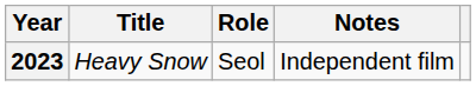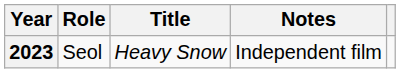 <table class="wikitable plainrowheaders">
 <tr>
 <th scope="col">Year</th>
+<th scope="col">Role</th>
 <th scope="col">Title</th>
-<th scope="col">Role</th>
 <th scope="col">Notes</th>
 <th scope="col" class="unsortable"></th>
 </tr>
 <tr>
 <th scope="row">2023</th>
+<td>Seol</td>
 <td><em>Heavy Snow</em></td>
-<td>Seol</td>
 <td>Independent film</td>
 <td style="text-align:center"></td>
 </tr>
 </table>
